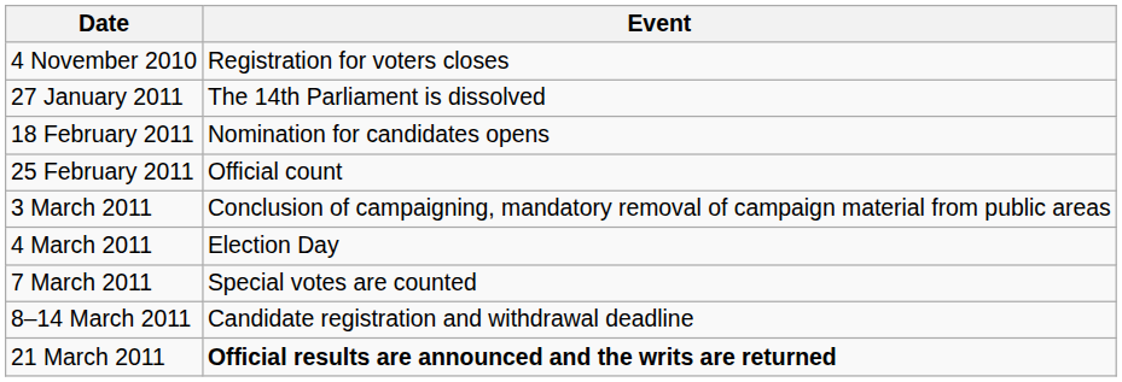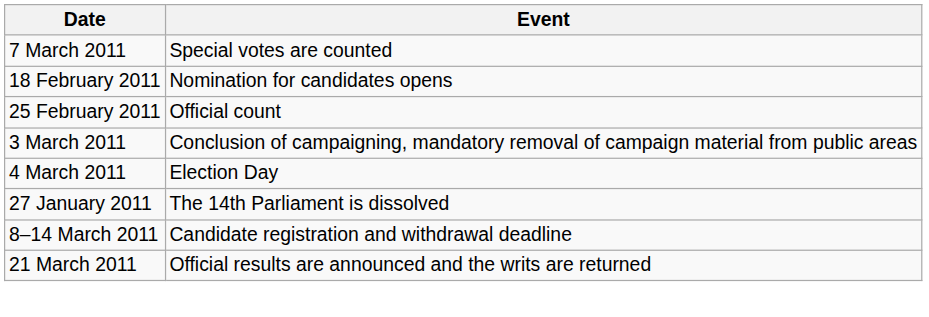 <table class="wikitable">
 <tr>
 <th>Date</th>
 <th>Event</th>
 </tr>
 <tr>
-<td>4 November 2010</td>
-<td>Registration for voters closes</td>
-</tr>
-<tr>
-<td>27 January 2011</td>
-<td>The 14th Parliament is dissolved</td>
+<td>7 March 2011</td>
+<td>Special votes are counted</td>
 </tr>
 <tr>
 <td>18 February 2011</td>
 <td>Nomination for candidates opens</td>
 </tr>
 <tr>
 <td>25 February 2011</td>
 <td>Official count</td>
 </tr>
 <tr>
 <td>3 March 2011</td>
 <td>Conclusion of campaigning, mandatory removal of campaign material from public areas</td>
 </tr>
 <tr>
 <td>4 March 2011</td>
 <td>Election Day</td>
 </tr>
 <tr>
-<td>7 March 2011</td>
-<td>Special votes are counted</td>
+<td>27 January 2011</td>
+<td>The 14th Parliament is dissolved</td>
 </tr>
 <tr>
 <td>8–14 March 2011</td>
 <td>Candidate registration and withdrawal deadline</td>
 </tr>
 <tr>
 <td>21 March 2011</td>
-<td><strong>Official results are announced and the writs are returned</strong></td>
+<td>Official results are announced and the writs are returned</td>
 </tr>
 </table>
